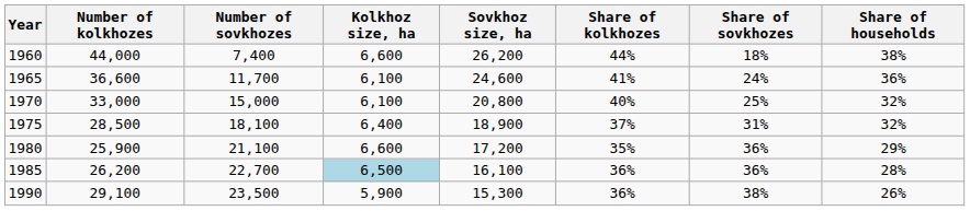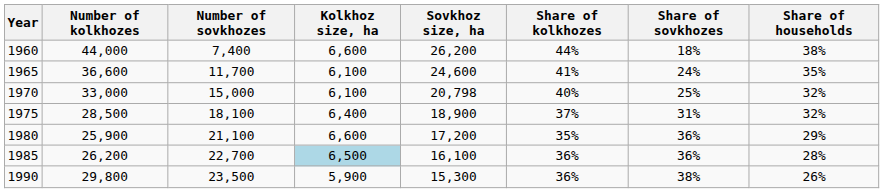 <table class="wikitable" style="width:100%; font-size:100%; text-align: center">
 <tr>
 <th>Year</th>
 <th>Number of kolkhozes</th>
 <th>Number of sovkhozes</th>
 <th>Kolkhoz size, ha</th>
 <th>Sovkhoz size, ha</th>
 <th>Share of kolkhozes</th>
 <th>Share of sovkhozes</th>
 <th>Share of households</th>
 </tr>
 <tr>
 <td>1960</td>
 <td>44,000</td>
 <td>7,400</td>
 <td>6,600</td>
 <td>26,200</td>
 <td>44%</td>
 <td>18%</td>
 <td>38%</td>
 </tr>
 <tr>
 <td>1965</td>
 <td>36,600</td>
 <td>11,700</td>
 <td>6,100</td>
 <td>24,600</td>
 <td>41%</td>
 <td>24%</td>
-<td>36%</td>
+<td>35%</td>
 </tr>
 <tr>
 <td>1970</td>
 <td>33,000</td>
 <td>15,000</td>
 <td>6,100</td>
-<td>20,800</td>
+<td>20,798</td>
 <td>40%</td>
 <td>25%</td>
 <td>32%</td>
 </tr>
 <tr>
 <td>1975</td>
 <td>28,500</td>
 <td>18,100</td>
 <td>6,400</td>
 <td>18,900</td>
 <td>37%</td>
 <td>31%</td>
 <td>32%</td>
 </tr>
 <tr>
 <td>1980</td>
 <td>25,900</td>
 <td>21,100</td>
 <td>6,600</td>
 <td>17,200</td>
 <td>35%</td>
 <td>36%</td>
 <td>29%</td>
 </tr>
 <tr>
 <td>1985</td>
 <td>26,200</td>
 <td>22,700</td>
 <td style="background: lightblue;">6,500</td>
 <td>16,100</td>
 <td>36%</td>
 <td>36%</td>
 <td>28%</td>
 </tr>
 <tr>
 <td>1990</td>
-<td>29,100</td>
+<td>29,800</td>
 <td>23,500</td>
 <td>5,900</td>
 <td>15,300</td>
 <td>36%</td>
 <td>38%</td>
 <td>26%</td>
 </tr>
 </table>
